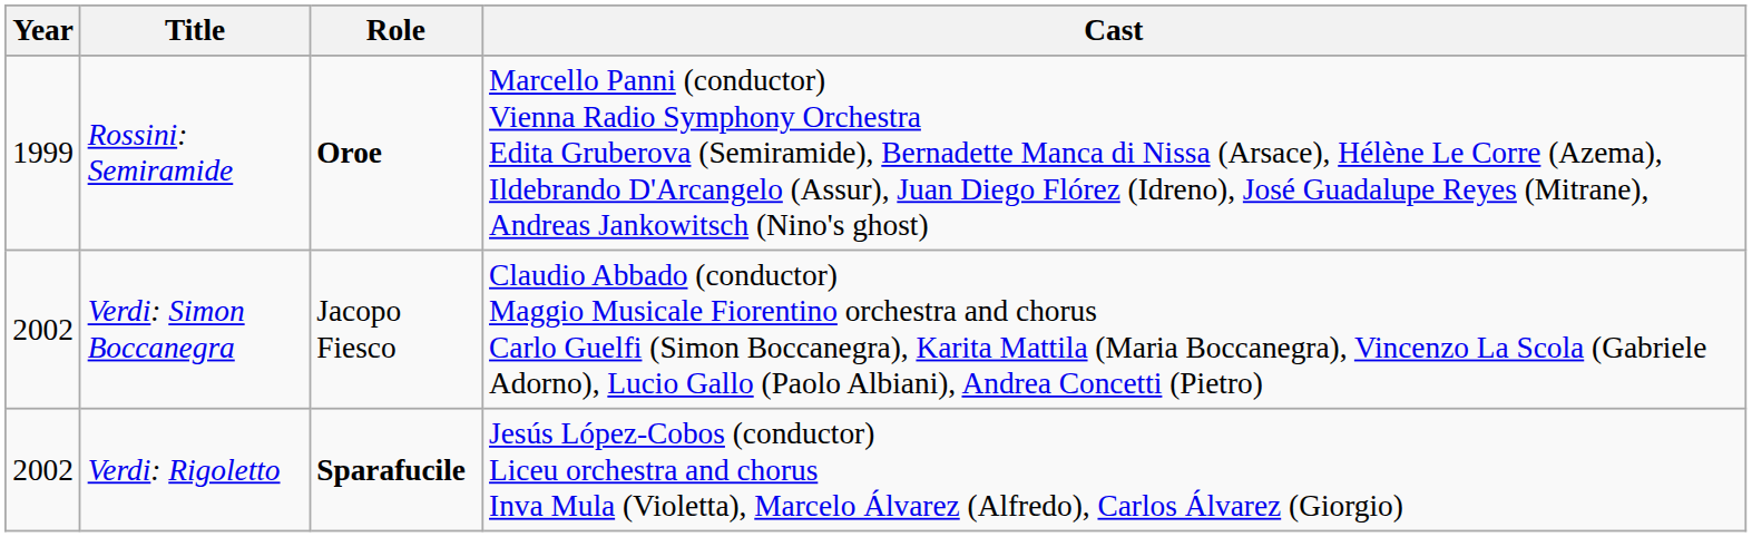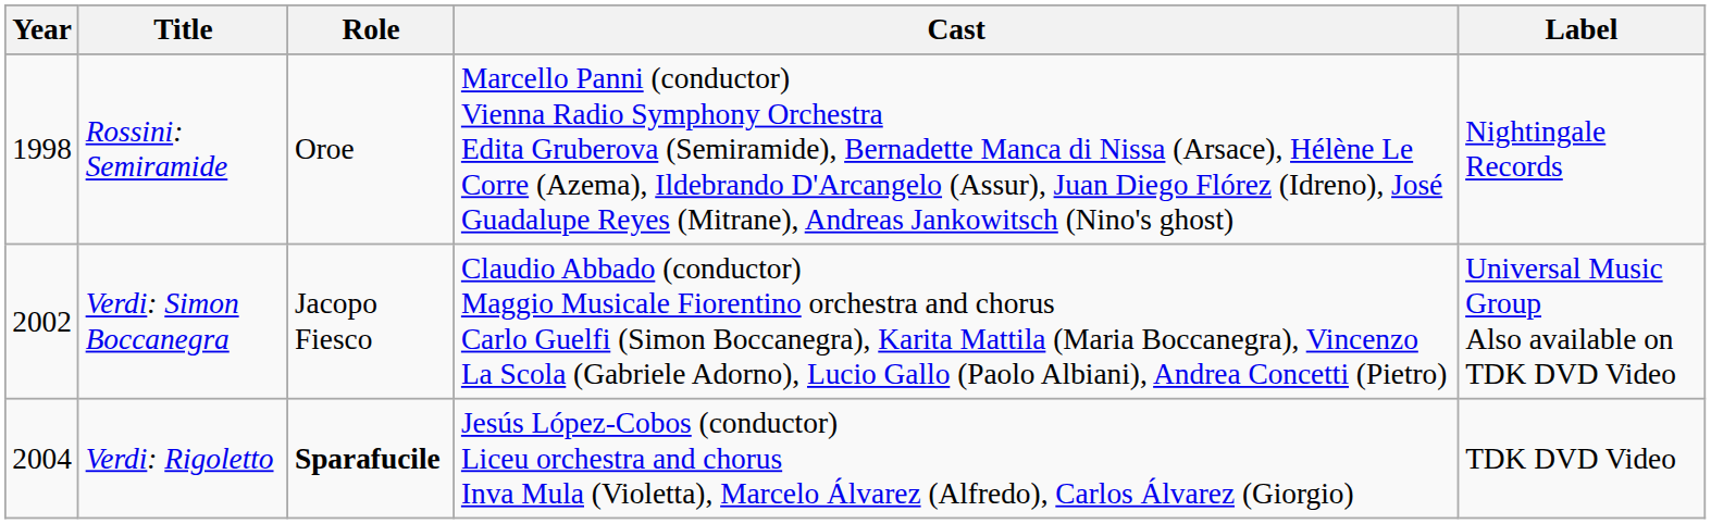 <table class="wikitable" style="font-size:95%;">
 <tr>
 <th>Year</th>
 <th>Title</th>
 <th>Role</th>
 <th>Cast</th>
+<th>Label</th>
 </tr>
 <tr>
-<td>1999</td>
+<td>1998</td>
 <td><em><a href='#'>Rossini</a>: <a href='#'>Semiramide</a></em><br></td>
-<td><strong>Oroe</strong></td>
+<td>Oroe</td>
 <td><a href='#'>Marcello Panni</a> (conductor)<br><a href='#'>Vienna Radio Symphony Orchestra</a><br> <a href='#'>Edita Gruberova</a> (Semiramide), <a href='#'>Bernadette Manca di Nissa</a> (Arsace), <a href='#'>Hélène Le Corre</a> (Azema), <a href='#'>Ildebrando D'Arcangelo</a> (Assur), <a href='#'>Juan Diego Flórez</a> (Idreno), <a href='#'>José Guadalupe Reyes</a> (Mitrane), <a href='#'>Andreas Jankowitsch</a> (Nino's ghost)</td>
+<td><a href='#'>Nightingale Records</a></td>
 </tr>
 <tr>
 <td>2002</td>
 <td><em><a href='#'>Verdi</a>: <a href='#'>Simon Boccanegra</a></em><br></td>
 <td>Jacopo Fiesco</td>
 <td><a href='#'>Claudio Abbado</a> (conductor)<br><a href='#'>Maggio Musicale Fiorentino</a> orchestra and chorus<br><a href='#'>Carlo Guelfi</a> (Simon Boccanegra), <a href='#'>Karita Mattila</a> (Maria Boccanegra), <a href='#'>Vincenzo La Scola</a> (Gabriele Adorno), <a href='#'>Lucio Gallo</a> (Paolo Albiani), <a href='#'>Andrea Concetti</a> (Pietro)</td>
+<td><a href='#'>Universal Music Group</a><br> Also available on TDK DVD Video</td>
 </tr>
 <tr>
-<td>2002</td>
+<td>2004</td>
 <td><em><a href='#'>Verdi</a>: <a href='#'>Rigoletto</a></em><br></td>
 <td><strong>Sparafucile</strong></td>
 <td><a href='#'>Jesús López-Cobos</a> (conductor)<br><a href='#'>Liceu orchestra and chorus</a><br><a href='#'>Inva Mula</a> (Violetta), <a href='#'>Marcelo Álvarez</a> (Alfredo), <a href='#'>Carlos Álvarez</a> (Giorgio)</td>
+<td>TDK DVD Video</td>
 </tr>
 </table>
